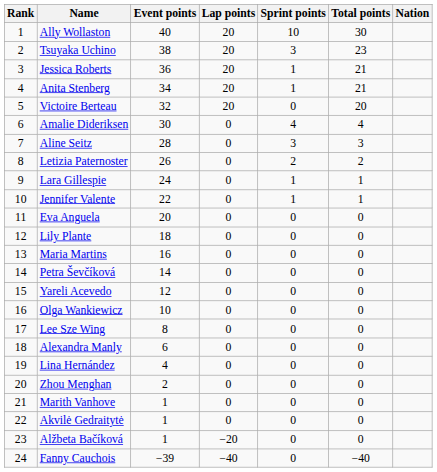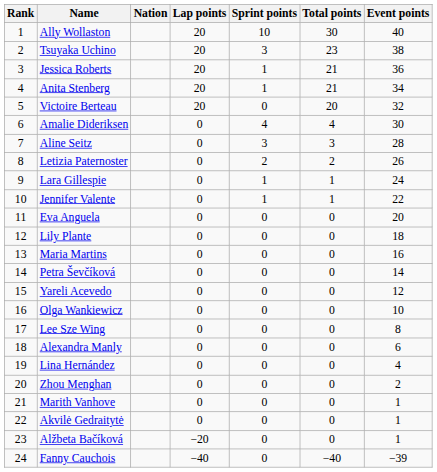 <table class="wikitable sortable" style="text-align:center">
 <tr>
 <th>Rank</th>
 <th>Name</th>
-<th>Event points</th>
+<th>Nation</th>
 <th>Lap points</th>
 <th>Sprint points</th>
 <th>Total points</th>
-<th>Nation</th>
+<th>Event points</th>
 </tr>
 <tr>
 <td>1</td>
 <td align=left><a href='#'>Ally Wollaston</a></td>
-<td>40</td>
+<td align=left></td>
 <td>20</td>
 <td>10</td>
 <td>30</td>
-<td align=left></td>
+<td>40</td>
 </tr>
 <tr>
 <td>2</td>
 <td align=left><a href='#'>Tsuyaka Uchino</a></td>
-<td>38</td>
+<td align=left></td>
 <td>20</td>
 <td>3</td>
 <td>23</td>
-<td align=left></td>
+<td>38</td>
 </tr>
 <tr>
 <td>3</td>
 <td align=left><a href='#'>Jessica Roberts</a></td>
-<td>36</td>
+<td align=left></td>
 <td>20</td>
 <td>1</td>
 <td>21</td>
-<td align=left></td>
+<td>36</td>
 </tr>
 <tr>
 <td>4</td>
 <td align=left><a href='#'>Anita Stenberg</a></td>
-<td>34</td>
+<td align=left></td>
 <td>20</td>
 <td>1</td>
 <td>21</td>
-<td align=left></td>
+<td>34</td>
 </tr>
 <tr>
 <td>5</td>
 <td align=left><a href='#'>Victoire Berteau</a></td>
-<td>32</td>
+<td align=left></td>
 <td>20</td>
 <td>0</td>
 <td>20</td>
-<td align=left></td>
+<td>32</td>
 </tr>
 <tr>
 <td>6</td>
 <td align=left><a href='#'>Amalie Dideriksen</a></td>
-<td>30</td>
+<td align=left></td>
 <td>0</td>
 <td>4</td>
 <td>4</td>
-<td align=left></td>
+<td>30</td>
 </tr>
 <tr>
 <td>7</td>
 <td align=left><a href='#'>Aline Seitz</a></td>
-<td>28</td>
+<td align=left></td>
 <td>0</td>
 <td>3</td>
 <td>3</td>
-<td align=left></td>
+<td>28</td>
 </tr>
 <tr>
 <td>8</td>
 <td align=left><a href='#'>Letizia Paternoster</a></td>
-<td>26</td>
+<td align=left></td>
 <td>0</td>
 <td>2</td>
 <td>2</td>
-<td align=left></td>
+<td>26</td>
 </tr>
 <tr>
 <td>9</td>
 <td align=left><a href='#'>Lara Gillespie</a></td>
-<td>24</td>
+<td align=left></td>
 <td>0</td>
 <td>1</td>
 <td>1</td>
-<td align=left></td>
+<td>24</td>
 </tr>
 <tr>
 <td>10</td>
 <td align=left><a href='#'>Jennifer Valente</a></td>
-<td>22</td>
+<td align=left></td>
 <td>0</td>
 <td>1</td>
 <td>1</td>
-<td align=left></td>
+<td>22</td>
 </tr>
 <tr>
 <td>11</td>
 <td align=left><a href='#'>Eva Anguela</a></td>
-<td>20</td>
+<td align=left></td>
 <td>0</td>
 <td>0</td>
 <td>0</td>
-<td align=left></td>
+<td>20</td>
 </tr>
 <tr>
 <td>12</td>
 <td align=left><a href='#'>Lily Plante</a></td>
-<td>18</td>
+<td align=left></td>
 <td>0</td>
 <td>0</td>
 <td>0</td>
-<td align=left></td>
+<td>18</td>
 </tr>
 <tr>
 <td>13</td>
 <td align=left><a href='#'>Maria Martins</a></td>
-<td>16</td>
+<td align=left></td>
 <td>0</td>
 <td>0</td>
 <td>0</td>
-<td align=left></td>
+<td>16</td>
 </tr>
 <tr>
 <td>14</td>
 <td align=left><a href='#'>Petra Ševčíková</a></td>
-<td>14</td>
+<td align=left></td>
 <td>0</td>
 <td>0</td>
 <td>0</td>
-<td align=left></td>
+<td>14</td>
 </tr>
 <tr>
 <td>15</td>
 <td align=left><a href='#'>Yareli Acevedo</a></td>
-<td>12</td>
+<td align=left></td>
 <td>0</td>
 <td>0</td>
 <td>0</td>
-<td align=left></td>
+<td>12</td>
 </tr>
 <tr>
 <td>16</td>
 <td align=left><a href='#'>Olga Wankiewicz</a></td>
-<td>10</td>
+<td align=left></td>
 <td>0</td>
 <td>0</td>
 <td>0</td>
-<td align=left></td>
+<td>10</td>
 </tr>
 <tr>
 <td>17</td>
 <td align=left><a href='#'>Lee Sze Wing</a></td>
-<td>8</td>
+<td align=left></td>
 <td>0</td>
 <td>0</td>
 <td>0</td>
-<td align=left></td>
+<td>8</td>
 </tr>
 <tr>
 <td>18</td>
 <td align=left><a href='#'>Alexandra Manly</a></td>
-<td>6</td>
+<td align=left></td>
 <td>0</td>
 <td>0</td>
 <td>0</td>
-<td align=left></td>
+<td>6</td>
 </tr>
 <tr>
 <td>19</td>
 <td align=left><a href='#'>Lina Hernández</a></td>
-<td>4</td>
+<td align=left></td>
 <td>0</td>
 <td>0</td>
 <td>0</td>
-<td align=left></td>
+<td>4</td>
 </tr>
 <tr>
 <td>20</td>
 <td align=left><a href='#'>Zhou Menghan</a></td>
-<td>2</td>
+<td align=left></td>
 <td>0</td>
 <td>0</td>
 <td>0</td>
-<td align=left></td>
+<td>2</td>
 </tr>
 <tr>
 <td>21</td>
 <td align=left><a href='#'>Marith Vanhove</a></td>
-<td>1</td>
+<td align=left></td>
 <td>0</td>
 <td>0</td>
 <td>0</td>
-<td align=left></td>
+<td>1</td>
 </tr>
 <tr>
 <td>22</td>
 <td align=left><a href='#'>Akvilė Gedraitytė</a></td>
-<td>1</td>
+<td align=left></td>
 <td>0</td>
 <td>0</td>
 <td>0</td>
-<td align=left></td>
+<td>1</td>
 </tr>
 <tr>
 <td>23</td>
 <td align=left><a href='#'>Alžbeta Bačíková</a></td>
-<td>1</td>
+<td align=left></td>
 <td>−20</td>
 <td>0</td>
 <td>0</td>
-<td align=left></td>
+<td>1</td>
 </tr>
 <tr>
 <td>24</td>
 <td align=left><a href='#'>Fanny Cauchois</a></td>
-<td>−39</td>
+<td align=left></td>
 <td>−40</td>
 <td>0</td>
 <td>−40</td>
-<td align=left></td>
+<td>−39</td>
 </tr>
 </table>
